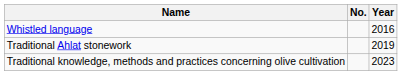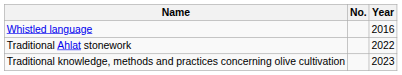 <table class="wikitable">
 <tr>
 <th>Name</th>
 <th>No.</th>
 <th>Year</th>
 </tr>
 <tr>
 <td><a href='#'>Whistled language</a></td>
 <td></td>
 <td>2016</td>
 </tr>
 <tr>
 <td>Traditional <a href='#'>Ahlat</a> stonework</td>
 <td></td>
-<td>2019</td>
+<td>2022</td>
 </tr>
 <tr>
 <td>Traditional knowledge, methods and practices concerning olive cultivation</td>
 <td></td>
 <td>2023</td>
 </tr>
 </table>
